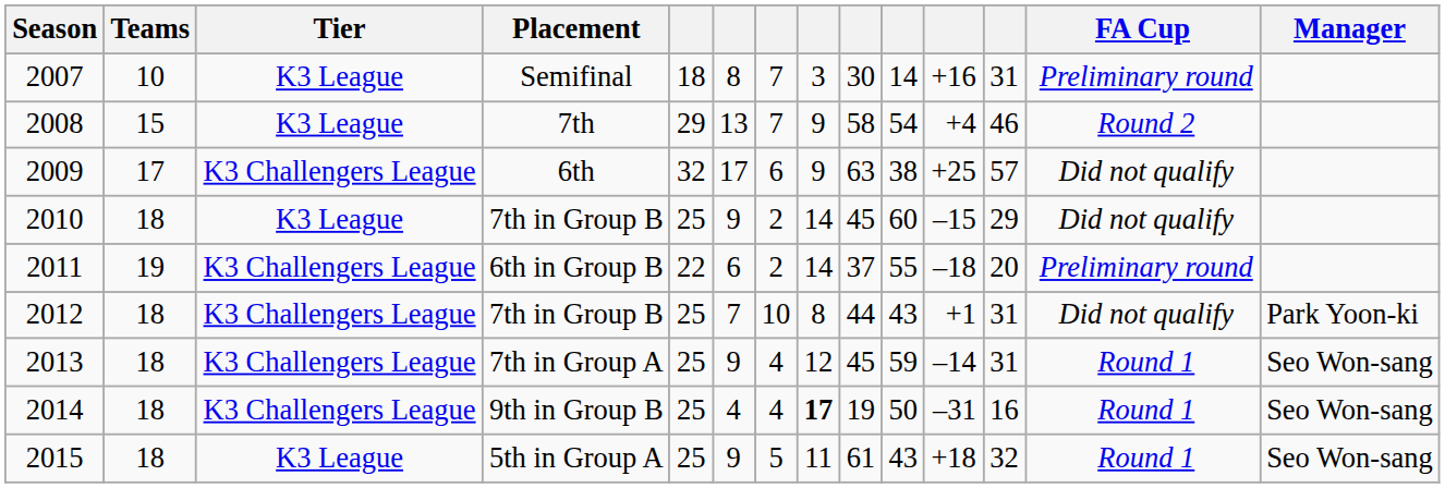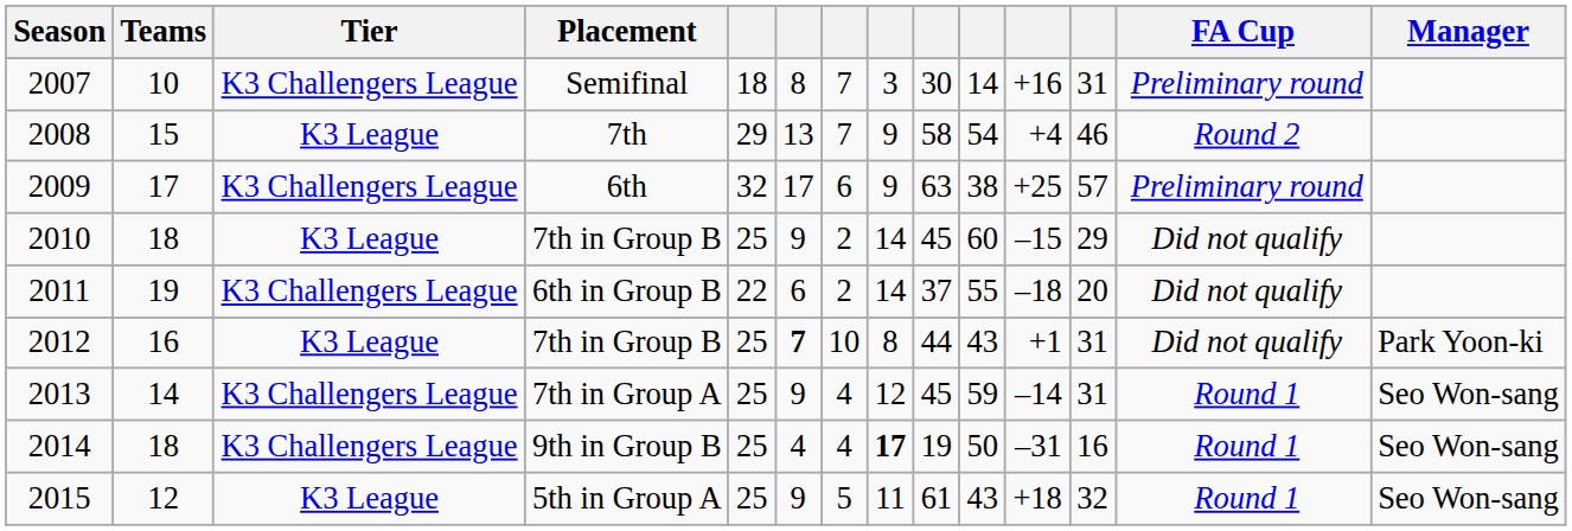 <table class="wikitable" style="text-align: center; font-size:90%;">
 <tr>
 <th>Season</th>
 <th>Teams</th>
 <th>Tier</th>
 <th>Placement</th>
 <th></th>
 <th></th>
 <th></th>
 <th></th>
 <th></th>
 <th></th>
 <th></th>
 <th></th>
 <th><a href='#'>FA Cup</a></th>
 <th><a href='#'>Manager</a></th>
 </tr>
 <tr>
 <td>2007</td>
 <td>10</td>
-<td><a href='#'>K3 League</a></td>
+<td><a href='#'>K3 Challengers League</a></td>
 <td>Semifinal</td>
 <td>18</td>
 <td>8</td>
 <td>7</td>
 <td>3</td>
 <td>30</td>
 <td>14</td>
 <td align=right>+16</td>
 <td>31</td>
 <td> <a href='#'><em>Preliminary round</em></a></td>
 <td align=left></td>
 </tr>
 <tr>
 <td>2008</td>
 <td>15</td>
 <td><a href='#'>K3 League</a></td>
 <td>7th</td>
 <td>29</td>
 <td>13</td>
 <td>7</td>
 <td>9</td>
 <td>58</td>
 <td>54</td>
 <td align=right>+4</td>
 <td>46</td>
 <td> <a href='#'><em>Round 2</em></a></td>
 <td align=left></td>
 </tr>
 <tr>
 <td>2009</td>
 <td>17</td>
 <td><a href='#'>K3 Challengers League</a></td>
 <td>6th</td>
 <td>32</td>
 <td>17</td>
 <td>6</td>
 <td>9</td>
 <td>63</td>
 <td>38</td>
 <td align=right>+25</td>
 <td>57</td>
-<td> <em>Did not qualify</em></td>
+<td> <a href='#'><em>Preliminary round</em></a></td>
 <td align=left></td>
 </tr>
 <tr>
 <td>2010</td>
 <td>18</td>
 <td><a href='#'>K3 League</a></td>
 <td>7th in Group B</td>
 <td>25</td>
 <td>9</td>
 <td>2</td>
 <td>14</td>
 <td>45</td>
 <td>60</td>
 <td align=right>–15</td>
 <td>29</td>
 <td> <em>Did not qualify</em></td>
 <td align=left></td>
 </tr>
 <tr>
 <td>2011</td>
 <td>19</td>
 <td><a href='#'>K3 Challengers League</a></td>
 <td>6th in Group B</td>
 <td>22</td>
 <td>6</td>
 <td>2</td>
 <td>14</td>
 <td>37</td>
 <td>55</td>
 <td align=right>–18</td>
 <td>20</td>
-<td> <a href='#'><em>Preliminary round</em></a></td>
+<td> <em>Did not qualify</em></td>
 <td align=left></td>
 </tr>
 <tr>
 <td>2012</td>
-<td>18</td>
-<td><a href='#'>K3 Challengers League</a></td>
+<td>16</td>
+<td><a href='#'>K3 League</a></td>
 <td>7th in Group B</td>
 <td>25</td>
-<td>7</td>
+<td><strong>7</strong></td>
 <td>10</td>
 <td>8</td>
 <td>44</td>
 <td>43</td>
 <td align=right>+1</td>
 <td>31</td>
 <td> <em>Did not qualify</em></td>
 <td align=left>Park Yoon-ki</td>
 </tr>
 <tr>
 <td>2013</td>
-<td>18</td>
+<td>14</td>
 <td><a href='#'>K3 Challengers League</a></td>
 <td>7th in Group A</td>
 <td>25</td>
 <td>9</td>
 <td>4</td>
 <td>12</td>
 <td>45</td>
 <td>59</td>
 <td align=right>–14</td>
 <td>31</td>
 <td> <a href='#'><em>Round 1</em></a></td>
 <td align=left>Seo Won-sang</td>
 </tr>
 <tr>
 <td>2014</td>
 <td>18</td>
 <td><a href='#'>K3 Challengers League</a></td>
 <td>9th in Group B</td>
 <td>25</td>
 <td>4</td>
 <td>4</td>
 <td><strong>17</strong></td>
 <td>19</td>
 <td>50</td>
 <td align=right>–31</td>
 <td>16</td>
 <td> <a href='#'><em>Round 1</em></a></td>
 <td align=left>Seo Won-sang</td>
 </tr>
 <tr>
 <td>2015</td>
-<td>18</td>
+<td>12</td>
 <td><a href='#'>K3 League</a></td>
 <td>5th in Group A</td>
 <td>25</td>
 <td>9</td>
 <td>5</td>
 <td>11</td>
 <td>61</td>
 <td>43</td>
 <td align=right>+18</td>
 <td>32</td>
 <td> <a href='#'><em>Round 1</em></a></td>
 <td align=left>Seo Won-sang</td>
 </tr>
 </table>
